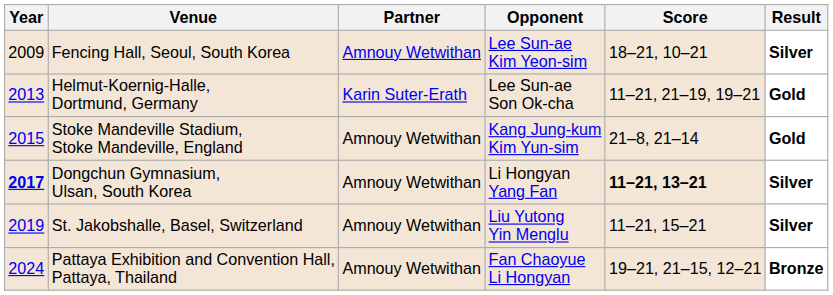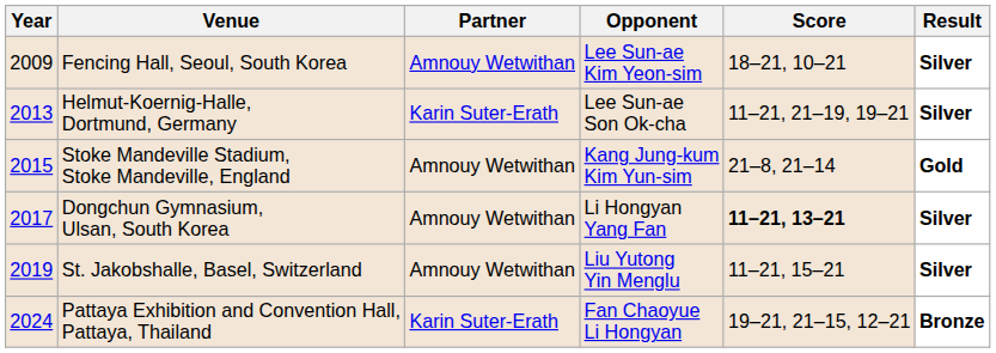 <table class="sortable wikitable" style="font-size: 90%;">
 <tr>
 <th>Year</th>
 <th>Venue</th>
 <th>Partner</th>
 <th>Opponent</th>
 <th>Score</th>
 <th>Result</th>
 </tr>
 <tr style="background:#F3E6D7">
 <td align="center">2009</td>
 <td align="left">Fencing Hall, Seoul, South Korea</td>
 <td align="left"> <a href='#'>Amnouy Wetwithan</a></td>
 <td align="left"> <a href='#'>Lee Sun-ae</a><br> <a href='#'>Kim Yeon-sim</a></td>
 <td align="left">18–21, 10–21</td>
 <td style="text-align:left; background:white"> <strong>Silver</strong></td>
 </tr>
 <tr style="background:#F3E6D7">
 <td align="center"><a href='#'>2013</a></td>
 <td align="left">Helmut-Koernig-Halle,<br>Dortmund, Germany</td>
 <td align="left"> <a href='#'>Karin Suter-Erath</a></td>
 <td align="left"> Lee Sun-ae<br> Son Ok-cha</td>
 <td align="left">11–21, 21–19, 19–21</td>
-<td style="text-align:left; background:white"> <strong>Gold</strong></td>
+<td style="text-align:left; background:white"> <strong>Silver</strong></td>
 </tr>
 <tr style="background:#F3E6D7">
 <td align="center"><a href='#'>2015</a></td>
 <td align="left">Stoke Mandeville Stadium,<br>Stoke Mandeville, England</td>
 <td align="left"> Amnouy Wetwithan</td>
 <td align="left"> <a href='#'>Kang Jung-kum</a><br> <a href='#'>Kim Yun-sim</a></td>
 <td align="left">21–8, 21–14</td>
 <td style="text-align:left; background:white"> <strong>Gold</strong></td>
 </tr>
 <tr style="background:#F3E6D7">
-<td align="center"><strong><a href='#'>2017</a></strong></td>
+<td align="center"><a href='#'>2017</a></td>
 <td align="left">Dongchun Gymnasium,<br>Ulsan, South Korea</td>
 <td align="left"> Amnouy Wetwithan</td>
 <td align="left"> Li Hongyan<br> <a href='#'>Yang Fan</a></td>
 <td align="left"><strong>11–21, 13–21</strong></td>
 <td style="text-align:left; background:white"> <strong>Silver</strong></td>
 </tr>
 <tr style="background:#F3E6D7">
 <td align="center"><a href='#'>2019</a></td>
 <td align="left">St. Jakobshalle, Basel, Switzerland</td>
 <td align="left"> Amnouy Wetwithan</td>
 <td align="left"> <a href='#'>Liu Yutong</a><br> <a href='#'>Yin Menglu</a></td>
 <td align="left">11–21, 15–21</td>
 <td style="text-align:left; background:white"> <strong>Silver</strong></td>
 </tr>
 <tr style="background:#F3E6D7">
 <td align="center"><a href='#'>2024</a></td>
 <td align="left">Pattaya Exhibition and Convention Hall,<br>Pattaya, Thailand</td>
-<td align="left"> Amnouy Wetwithan</td>
+<td align="left"> <a href='#'>Karin Suter-Erath</a></td>
 <td align="left"> <a href='#'>Fan Chaoyue</a><br> <a href='#'>Li Hongyan</a></td>
 <td align="left">19–21, 21–15, 12–21</td>
 <td style="text-align:left; background:white"> <strong>Bronze</strong></td>
 </tr>
 </table>
